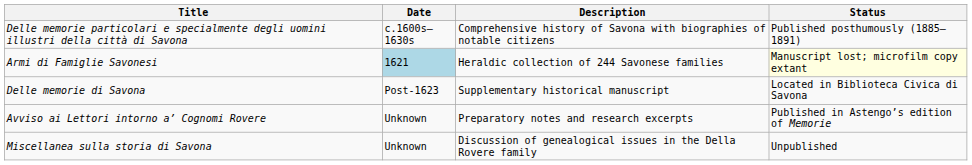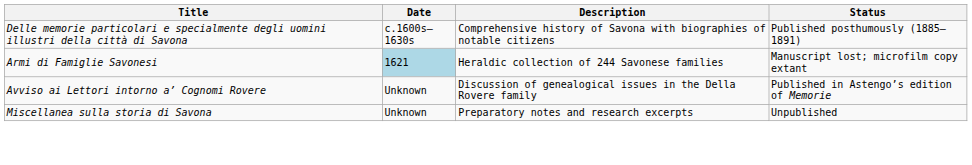 <table class="wikitable">
 <tr>
 <th>Title</th>
 <th>Date</th>
 <th>Description</th>
 <th>Status</th>
 </tr>
 <tr>
 <td><em>Delle memorie particolari e specialmente degli uomini illustri della città di Savona</em></td>
 <td>c.1600s–1630s</td>
 <td>Comprehensive history of Savona with biographies of notable citizens</td>
 <td>Published posthumously (1885–1891)</td>
 </tr>
 <tr>
 <td><em>Armi di Famiglie Savonesi</em></td>
 <td style="background: lightblue;">1621</td>
 <td>Heraldic collection of 244 Savonese families</td>
-<td style="background: lightyellow;">Manuscript lost; microfilm copy extant</td>
-</tr>
-<tr>
-<td><em>Delle memorie di Savona</em></td>
-<td>Post-1623</td>
-<td>Supplementary historical manuscript</td>
-<td>Located in Biblioteca Civica di Savona</td>
+<td>Manuscript lost; microfilm copy extant</td>
 </tr>
 <tr>
 <td><em>Avviso ai Lettori intorno a’ Cognomi Rovere</em></td>
 <td>Unknown</td>
-<td>Preparatory notes and research excerpts</td>
+<td>Discussion of genealogical issues in the Della Rovere family</td>
 <td>Published in Astengo’s edition of <em>Memorie</em></td>
 </tr>
 <tr>
 <td><em>Miscellanea sulla storia di Savona</em></td>
 <td>Unknown</td>
-<td>Discussion of genealogical issues in the Della Rovere family</td>
+<td>Preparatory notes and research excerpts</td>
 <td>Unpublished</td>
 </tr>
 </table>
